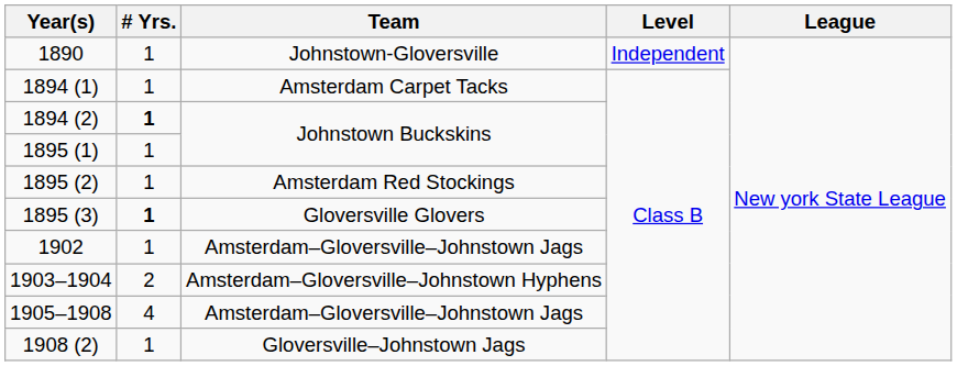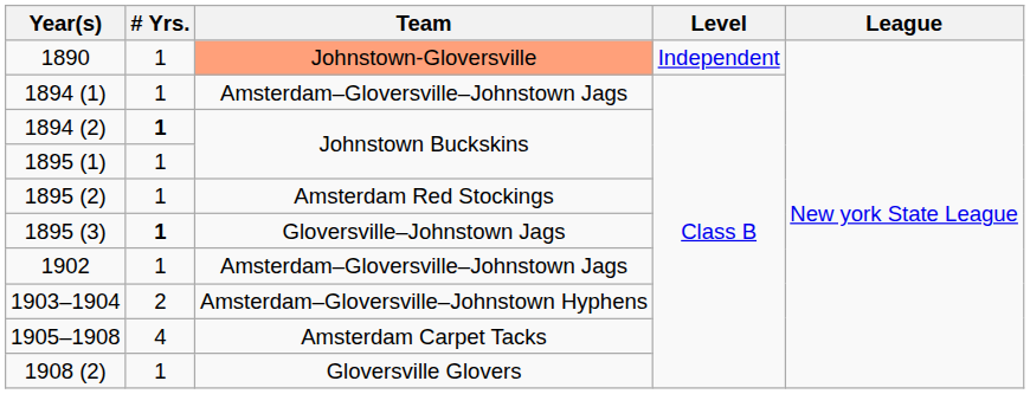 <table class="wikitable" style="text-align:center; font-size: 95%;">
 <tr>
 <th>Year(s)</th>
 <th># Yrs.</th>
 <th>Team</th>
 <th>Level</th>
 <th>League</th>
 </tr>
 <tr>
 <td>1890</td>
 <td>1</td>
-<td>Johnstown-Gloversville</td>
+<td style="background: lightsalmon;">Johnstown-Gloversville</td>
 <td><a href='#'>Independent</a></td>
 <td rowspan=10><a href='#'>New york State League</a></td>
 </tr>
 <tr>
 <td>1894 (1)</td>
 <td>1</td>
-<td>Amsterdam Carpet Tacks</td>
+<td>Amsterdam–Gloversville–Johnstown Jags</td>
 <td rowspan=9><a href='#'>Class B</a></td>
 </tr>
 <tr>
 <td>1894 (2)</td>
 <td><strong>1</strong></td>
 <td rowspan=2>Johnstown Buckskins</td>
 </tr>
 <tr>
 <td>1895 (1)</td>
 <td>1</td>
 </tr>
 <tr>
 <td>1895 (2)</td>
 <td>1</td>
 <td>Amsterdam Red Stockings</td>
 </tr>
 <tr>
 <td>1895 (3)</td>
 <td><strong>1</strong></td>
-<td>Gloversville Glovers</td>
+<td>Gloversville–Johnstown Jags</td>
 </tr>
 <tr>
 <td>1902</td>
 <td>1</td>
 <td>Amsterdam–Gloversville–Johnstown Jags</td>
 </tr>
 <tr>
 <td>1903–1904</td>
 <td>2</td>
 <td>Amsterdam–Gloversville–Johnstown Hyphens</td>
 </tr>
 <tr>
 <td>1905–1908</td>
 <td>4</td>
-<td>Amsterdam–Gloversville–Johnstown Jags</td>
+<td>Amsterdam Carpet Tacks</td>
 </tr>
 <tr>
 <td>1908 (2)</td>
 <td>1</td>
-<td>Gloversville–Johnstown Jags</td>
+<td>Gloversville Glovers</td>
 </tr>
 </table>
